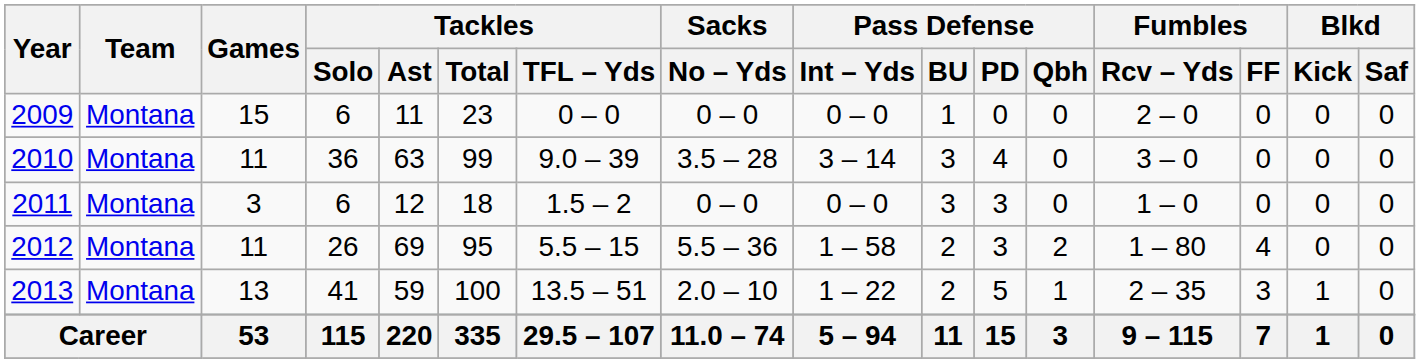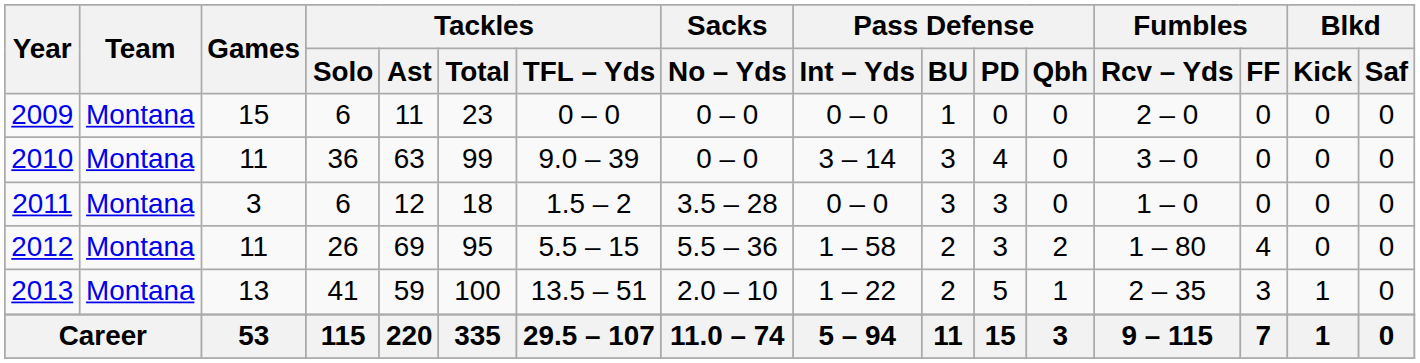 <table class="wikitable" style="text-align:center">
 <tr>
 <th rowspan=2>Year</th>
 <th rowspan=2>Team</th>
 <th rowspan=2>Games</th>
 <th colspan=4>Tackles</th>
 <th>Sacks</th>
 <th colspan=4>Pass Defense</th>
 <th colspan=2>Fumbles</th>
 <th colspan=2>Blkd</th>
 </tr>
 <tr>
 <th>Solo</th>
 <th>Ast</th>
 <th>Total</th>
 <th>TFL – Yds</th>
 <th>No – Yds</th>
 <th>Int – Yds</th>
 <th>BU</th>
 <th>PD</th>
 <th>Qbh</th>
 <th>Rcv – Yds</th>
 <th>FF</th>
 <th>Kick</th>
 <th>Saf</th>
 </tr>
 <tr>
 <td><a href='#'>2009</a></td>
 <td><a href='#'>Montana</a></td>
 <td>15</td>
 <td>6</td>
 <td>11</td>
 <td>23</td>
 <td>0 – 0</td>
 <td>0 – 0</td>
 <td>0 – 0</td>
 <td>1</td>
 <td>0</td>
 <td>0</td>
 <td>2 – 0</td>
 <td>0</td>
 <td>0</td>
 <td>0</td>
 </tr>
 <tr>
 <td><a href='#'>2010</a></td>
 <td><a href='#'>Montana</a></td>
 <td>11</td>
 <td>36</td>
 <td>63</td>
 <td>99</td>
 <td>9.0 – 39</td>
-<td>3.5 – 28</td>
+<td>0 – 0</td>
 <td>3 – 14</td>
 <td>3</td>
 <td>4</td>
 <td>0</td>
 <td>3 – 0</td>
 <td>0</td>
 <td>0</td>
 <td>0</td>
 </tr>
 <tr>
 <td><a href='#'>2011</a></td>
 <td><a href='#'>Montana</a></td>
 <td>3</td>
 <td>6</td>
 <td>12</td>
 <td>18</td>
 <td>1.5 – 2</td>
-<td>0 – 0</td>
+<td>3.5 – 28</td>
 <td>0 – 0</td>
 <td>3</td>
 <td>3</td>
 <td>0</td>
 <td>1 – 0</td>
 <td>0</td>
 <td>0</td>
 <td>0</td>
 </tr>
 <tr>
 <td><a href='#'>2012</a></td>
 <td><a href='#'>Montana</a></td>
 <td>11</td>
 <td>26</td>
 <td>69</td>
 <td>95</td>
 <td>5.5 – 15</td>
 <td>5.5 – 36</td>
 <td>1 – 58</td>
 <td>2</td>
 <td>3</td>
 <td>2</td>
 <td>1 – 80</td>
 <td>4</td>
 <td>0</td>
 <td>0</td>
 </tr>
 <tr>
 <td><a href='#'>2013</a></td>
 <td><a href='#'>Montana</a></td>
 <td>13</td>
 <td>41</td>
 <td>59</td>
 <td>100</td>
 <td>13.5 – 51</td>
 <td>2.0 – 10</td>
 <td>1 – 22</td>
 <td>2</td>
 <td>5</td>
 <td>1</td>
 <td>2 – 35</td>
 <td>3</td>
 <td>1</td>
 <td>0</td>
 </tr>
 <tr>
 </tr>
 <tr style="background:#91A3B0; font-weight:bold; color:black;">
 <th colspan=2>Career</th>
 <th>53</th>
 <th>115</th>
 <th>220</th>
 <th>335</th>
 <th>29.5 – 107</th>
 <th>11.0 – 74</th>
 <th>5 – 94</th>
 <th>11</th>
 <th>15</th>
 <th>3</th>
 <th>9 – 115</th>
 <th>7</th>
 <th>1</th>
 <th>0</th>
 </tr>
 </table>
